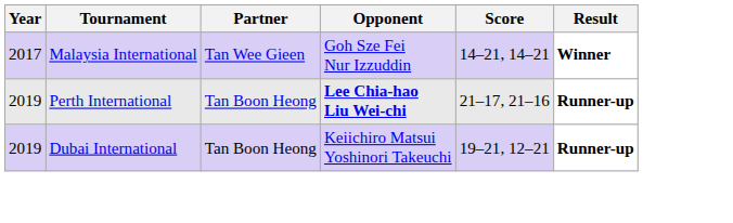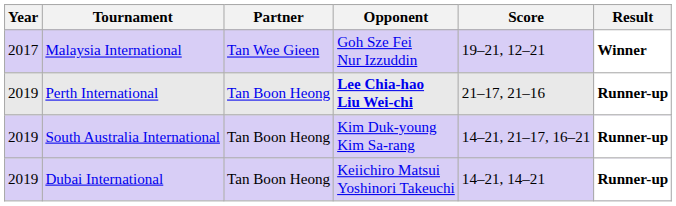 <table class="sortable wikitable" style="font-size: 90%;">
 <tr>
 <th>Year</th>
 <th>Tournament</th>
 <th>Partner</th>
 <th>Opponent</th>
 <th>Score</th>
 <th>Result</th>
 </tr>
 <tr style="background:#D8CEF6">
 <td align="center">2017</td>
 <td align="left"><a href='#'>Malaysia International</a></td>
 <td align="left"> <a href='#'>Tan Wee Gieen</a></td>
 <td align="left"> <a href='#'>Goh Sze Fei</a> <br> <a href='#'>Nur Izzuddin</a></td>
-<td align="left">14–21, 14–21</td>
+<td align="left">19–21, 12–21</td>
 <td style="text-align:left; background:white"> <strong>Winner</strong></td>
 </tr>
 <tr style="background:#E9E9E9">
 <td align="center">2019</td>
 <td align="left"><a href='#'>Perth International</a></td>
 <td align="left"> <a href='#'>Tan Boon Heong</a></td>
 <td align="left"><strong> <a href='#'>Lee Chia-hao</a> <br> <a href='#'>Liu Wei-chi</a></strong></td>
 <td align="left">21–17, 21–16</td>
 <td style="text-align:left; background:white"> <strong>Runner-up</strong></td>
 </tr>
 <tr style="background:#D8CEF6">
 <td align="center">2019</td>
+<td align="left"><a href='#'>South Australia International</a></td>
+<td align="left"> Tan Boon Heong</td>
+<td align="left"> <a href='#'>Kim Duk-young</a> <br> <a href='#'>Kim Sa-rang</a></td>
+<td align="left">14–21, 21–17, 16–21</td>
+<td style="text-align:left; background:white"> <strong>Runner-up</strong></td>
+</tr>
+<tr style="background:#D8CEF6">
+<td align="center">2019</td>
 <td align="left"><a href='#'>Dubai International</a></td>
 <td align="left"> Tan Boon Heong</td>
 <td align="left"> <a href='#'>Keiichiro Matsui</a> <br> <a href='#'>Yoshinori Takeuchi</a></td>
-<td align="left">19–21, 12–21</td>
+<td align="left">14–21, 14–21</td>
 <td style="text-align:left; background:white"> <strong>Runner-up</strong></td>
 </tr>
 </table>
